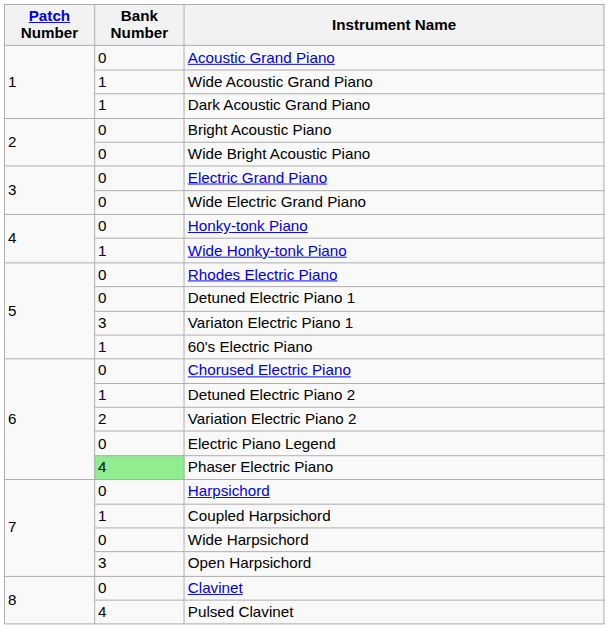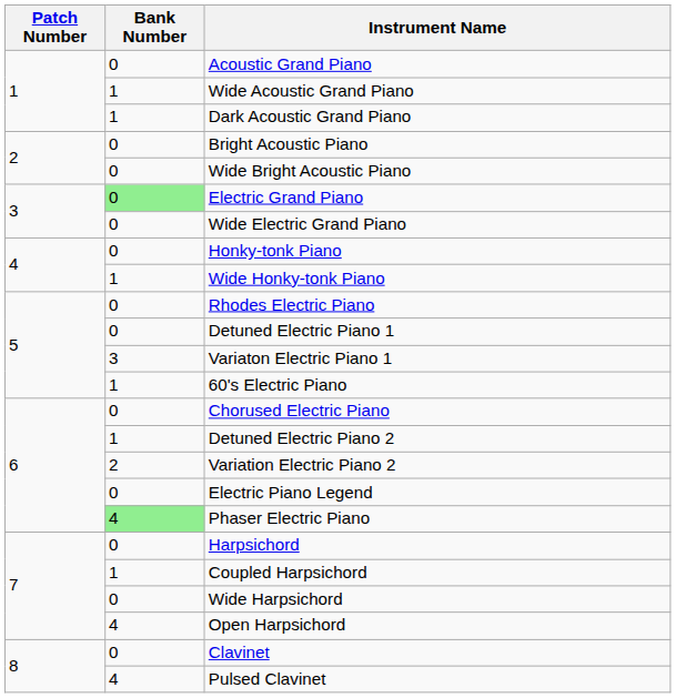 <table width="50%" class="wikitable">
 <tr>
 <th width="15%"><a href='#'>Patch</a> Number</th>
 <th width="15%">Bank Number</th>
 <th width="70%">Instrument Name</th>
 </tr>
 <tr>
 <td rowspan=3>1</td>
 <td>0</td>
 <td><a href='#'>Acoustic Grand Piano</a></td>
 </tr>
 <tr>
 <td>1</td>
 <td>Wide Acoustic Grand Piano</td>
 </tr>
 <tr>
 <td>1</td>
 <td>Dark Acoustic Grand Piano</td>
 </tr>
 <tr>
 <td rowspan=2>2</td>
 <td>0</td>
 <td>Bright Acoustic Piano</td>
 </tr>
 <tr>
 <td>0</td>
 <td>Wide Bright Acoustic Piano</td>
 </tr>
 <tr>
 <td rowspan=2>3</td>
-<td>0</td>
+<td style="background: lightgreen;">0</td>
 <td><a href='#'>Electric Grand Piano</a></td>
 </tr>
 <tr>
 <td>0</td>
 <td>Wide Electric Grand Piano</td>
 </tr>
 <tr>
 <td rowspan=2>4</td>
 <td>0</td>
 <td><a href='#'>Honky-tonk Piano</a></td>
 </tr>
 <tr>
 <td>1</td>
 <td><a href='#'>Wide Honky-tonk Piano</a></td>
 </tr>
 <tr>
 <td rowspan=4>5</td>
 <td>0</td>
 <td><a href='#'>Rhodes Electric Piano</a></td>
 </tr>
 <tr>
 <td>0</td>
 <td>Detuned Electric Piano 1</td>
 </tr>
 <tr>
 <td>3</td>
 <td>Variaton Electric Piano 1</td>
 </tr>
 <tr>
 <td>1</td>
 <td>60's Electric Piano</td>
 </tr>
 <tr>
 <td rowspan=5>6</td>
 <td>0</td>
 <td><a href='#'>Chorused Electric Piano</a></td>
 </tr>
 <tr>
 <td>1</td>
 <td>Detuned Electric Piano 2</td>
 </tr>
 <tr>
 <td>2</td>
 <td>Variation Electric Piano 2</td>
 </tr>
 <tr>
 <td>0</td>
 <td>Electric Piano Legend</td>
 </tr>
 <tr>
 <td style="background: lightgreen;">4</td>
 <td>Phaser Electric Piano</td>
 </tr>
 <tr>
 <td rowspan=4>7</td>
 <td>0</td>
 <td><a href='#'>Harpsichord</a></td>
 </tr>
 <tr>
 <td>1</td>
 <td>Coupled Harpsichord</td>
 </tr>
 <tr>
 <td>0</td>
 <td>Wide Harpsichord</td>
 </tr>
 <tr>
-<td>3</td>
+<td>4</td>
 <td>Open Harpsichord</td>
 </tr>
 <tr>
 <td rowspan=2>8</td>
 <td>0</td>
 <td><a href='#'>Clavinet</a></td>
 </tr>
 <tr>
 <td>4</td>
 <td>Pulsed Clavinet</td>
 </tr>
 </table>
